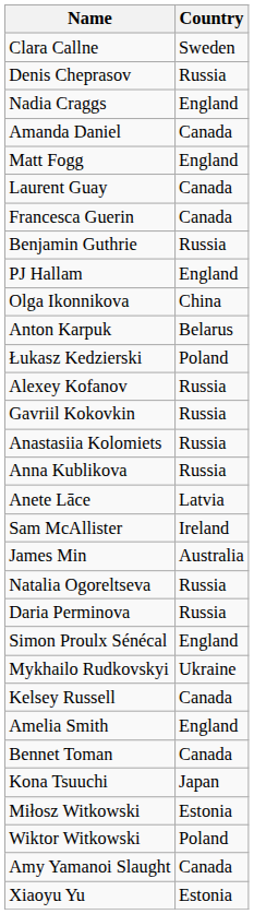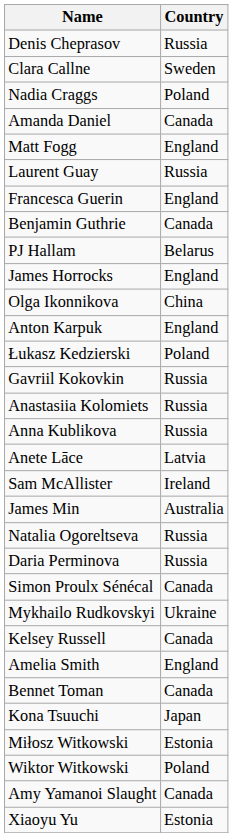 <table class="wikitable">
 <tr>
 <th>Name</th>
 <th>Country</th>
 </tr>
 <tr>
+<td>Denis Cheprasov</td>
+<td>Russia</td>
+</tr>
+<tr>
 <td>Clara Callne</td>
 <td>Sweden</td>
 </tr>
 <tr>
-<td>Denis Cheprasov</td>
-<td>Russia</td>
-</tr>
-<tr>
 <td>Nadia Craggs</td>
-<td>England</td>
+<td>Poland</td>
 </tr>
 <tr>
 <td>Amanda Daniel</td>
 <td>Canada</td>
 </tr>
 <tr>
 <td>Matt Fogg</td>
 <td>England</td>
 </tr>
 <tr>
 <td>Laurent Guay</td>
+<td>Russia</td>
+</tr>
+<tr>
+<td>Francesca Guerin</td>
+<td>England</td>
+</tr>
+<tr>
+<td>Benjamin Guthrie</td>
 <td>Canada</td>
 </tr>
 <tr>
-<td>Francesca Guerin</td>
-<td>Canada</td>
+<td>PJ Hallam</td>
+<td>Belarus</td>
 </tr>
 <tr>
-<td>Benjamin Guthrie</td>
-<td>Russia</td>
-</tr>
-<tr>
-<td>PJ Hallam</td>
+<td>James Horrocks</td>
 <td>England</td>
 </tr>
 <tr>
 <td>Olga Ikonnikova</td>
 <td>China</td>
 </tr>
 <tr>
 <td>Anton Karpuk</td>
-<td>Belarus</td>
+<td>England</td>
 </tr>
 <tr>
 <td>Łukasz Kedzierski</td>
 <td>Poland</td>
-</tr>
-<tr>
-<td>Alexey Kofanov</td>
-<td>Russia</td>
 </tr>
 <tr>
 <td>Gavriil Kokovkin</td>
 <td>Russia</td>
 </tr>
 <tr>
 <td>Anastasiia Kolomiets</td>
 <td>Russia</td>
 </tr>
 <tr>
 <td>Anna Kublikova</td>
 <td>Russia</td>
 </tr>
 <tr>
 <td>Anete Lāce</td>
 <td>Latvia</td>
 </tr>
 <tr>
 <td>Sam McAllister</td>
 <td>Ireland</td>
 </tr>
 <tr>
 <td>James Min</td>
 <td>Australia</td>
 </tr>
 <tr>
 <td>Natalia Ogoreltseva</td>
 <td>Russia</td>
 </tr>
 <tr>
 <td>Daria Perminova</td>
 <td>Russia</td>
 </tr>
 <tr>
 <td>Simon Proulx Sénécal</td>
-<td>England</td>
+<td>Canada</td>
 </tr>
 <tr>
 <td>Mykhailo Rudkovskyi</td>
 <td>Ukraine</td>
 </tr>
 <tr>
 <td>Kelsey Russell</td>
 <td>Canada</td>
 </tr>
 <tr>
 <td>Amelia Smith</td>
 <td>England</td>
 </tr>
 <tr>
 <td>Bennet Toman</td>
 <td>Canada</td>
 </tr>
 <tr>
 <td>Kona Tsuuchi</td>
 <td>Japan</td>
 </tr>
 <tr>
 <td>Miłosz Witkowski</td>
 <td>Estonia</td>
 </tr>
 <tr>
 <td>Wiktor Witkowski</td>
 <td>Poland</td>
 </tr>
 <tr>
 <td>Amy Yamanoi Slaught</td>
 <td>Canada</td>
 </tr>
 <tr>
 <td>Xiaoyu Yu</td>
 <td>Estonia</td>
 </tr>
 </table>
